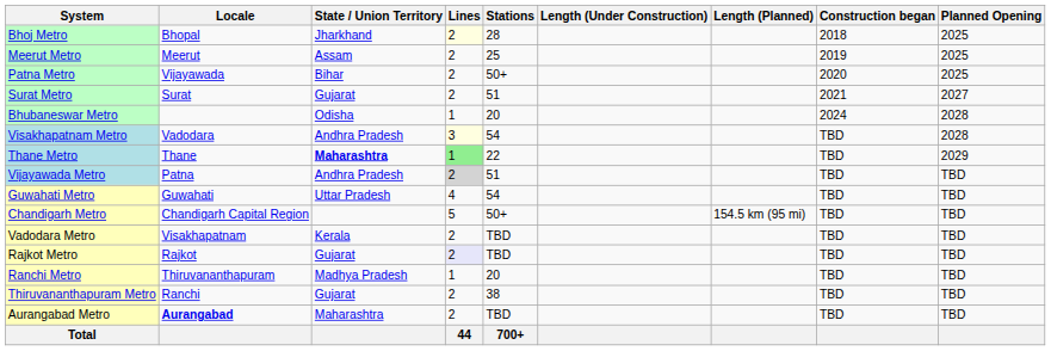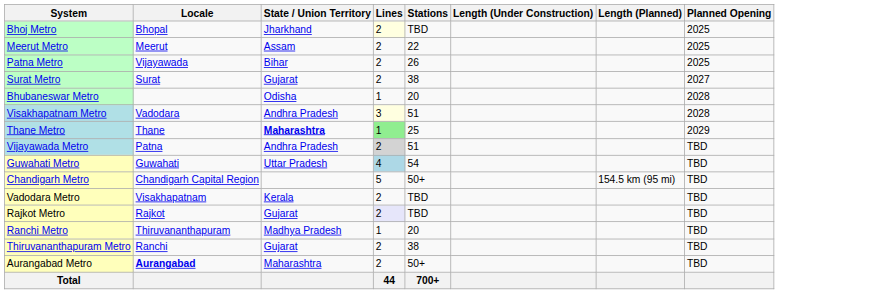 <table class="wikitable sortable collapsible static-row-numbers" style="font-size:small">
 <tr>
 <th>System</th>
 <th>Locale</th>
 <th>State / Union Territory</th>
 <th>Lines</th>
 <th>Stations</th>
 <th>Length (Under Construction)</th>
 <th>Length (Planned)</th>
-<th>Construction began</th>
 <th>Planned Opening</th>
 </tr>
 <tr>
 <td style="background:#BCFFC5;"><a href='#'>Bhoj Metro</a></td>
 <td><a href='#'>Bhopal</a></td>
 <td><a href='#'>Jharkhand</a></td>
 <td style="background: lightyellow;">2</td>
-<td>28</td>
+<td>TBD</td>
 <td> </td>
 <td></td>
-<td>2018</td>
 <td>2025</td>
 </tr>
 <tr>
 <td style="background:#BCFFC5;"><a href='#'>Meerut Metro</a></td>
 <td><a href='#'>Meerut</a></td>
 <td><a href='#'>Assam</a></td>
 <td>2</td>
-<td>25</td>
+<td>22</td>
 <td></td>
 <td></td>
-<td>2019</td>
 <td>2025</td>
 </tr>
 <tr>
 <td style="background:#BCFFC5;"><a href='#'>Patna Metro</a></td>
 <td><a href='#'>Vijayawada</a></td>
 <td><a href='#'>Bihar</a></td>
 <td>2</td>
-<td>50+</td>
+<td>26</td>
 <td></td>
 <td></td>
-<td>2020</td>
 <td>2025</td>
 </tr>
 <tr>
 <td style="background:#BCFFC5;"><a href='#'>Surat Metro</a></td>
 <td><a href='#'>Surat</a></td>
 <td><a href='#'>Gujarat</a></td>
 <td>2</td>
-<td>51</td>
+<td>38</td>
 <td></td>
 <td></td>
-<td>2021</td>
 <td>2027</td>
 </tr>
 <tr>
 <td style="background:#BCFFC5;"><a href='#'>Bhubaneswar Metro</a></td>
 <td></td>
 <td><a href='#'>Odisha</a></td>
 <td>1</td>
 <td>20</td>
 <td></td>
 <td></td>
-<td>2024</td>
 <td>2028</td>
 </tr>
 <tr>
 <td style="background:#B0E0E6;"><a href='#'>Visakhapatnam Metro</a></td>
 <td><a href='#'>Vadodara</a></td>
 <td><a href='#'>Andhra Pradesh</a></td>
 <td style="background: lightyellow;">3</td>
-<td>54</td>
+<td>51</td>
 <td></td>
 <td></td>
-<td>TBD</td>
 <td>2028</td>
 </tr>
 <tr>
 <td style="background:#B0E0E6"><a href='#'>Thane Metro</a></td>
 <td><a href='#'>Thane</a></td>
 <td><strong><a href='#'>Maharashtra</a></strong></td>
 <td style="background: lightgreen;">1</td>
-<td>22</td>
+<td>25</td>
 <td></td>
 <td></td>
-<td>TBD</td>
 <td>2029</td>
 </tr>
 <tr>
 <td style="background:#B0E0E6;"><a href='#'>Vijayawada Metro</a></td>
 <td><a href='#'>Patna</a></td>
 <td><a href='#'>Andhra Pradesh</a></td>
 <td style="background: lightgrey;">2</td>
 <td>51</td>
 <td></td>
 <td></td>
 <td>TBD</td>
-<td>TBD</td>
 </tr>
 <tr>
 <td style="background:#ffb;"><a href='#'>Guwahati Metro</a></td>
 <td><a href='#'>Guwahati</a></td>
 <td><a href='#'>Uttar Pradesh</a></td>
-<td>4</td>
+<td style="background: lightblue;">4</td>
 <td>54</td>
 <td></td>
 <td></td>
-<td>TBD</td>
 <td>TBD</td>
 </tr>
 <tr>
 <td style="background:#ffb "><a href='#'>Chandigarh Metro</a></td>
 <td><a href='#'>Chandigarh Capital Region</a></td>
 <td></td>
 <td>5</td>
 <td>50+</td>
 <td></td>
 <td>154.5 km (95 mi)</td>
 <td>TBD</td>
-<td>TBD</td>
 </tr>
 <tr>
 <td style="background:#ffb;">Vadodara Metro</td>
 <td><a href='#'>Visakhapatnam</a></td>
 <td><a href='#'>Kerala</a></td>
 <td>2</td>
 <td>TBD</td>
 <td></td>
 <td></td>
-<td>TBD</td>
 <td>TBD</td>
 </tr>
 <tr>
 <td style="background:#ffb;">Rajkot Metro</td>
 <td><a href='#'>Rajkot</a></td>
 <td><a href='#'>Gujarat</a></td>
 <td style="background: lavender;">2</td>
 <td>TBD</td>
 <td></td>
 <td></td>
 <td>TBD</td>
-<td>TBD</td>
 </tr>
 <tr>
 <td style="background:#FFFFBB;"><a href='#'>Ranchi Metro</a></td>
 <td><a href='#'>Thiruvananthapuram</a></td>
 <td><a href='#'>Madhya Pradesh</a></td>
 <td>1</td>
 <td>20</td>
 <td></td>
 <td></td>
-<td>TBD</td>
 <td>TBD</td>
 </tr>
 <tr>
 <td style="background:#FFFFBB;"><a href='#'>Thiruvananthapuram Metro</a></td>
 <td><a href='#'>Ranchi</a></td>
 <td><a href='#'>Gujarat</a></td>
 <td>2</td>
 <td>38</td>
 <td></td>
 <td></td>
 <td>TBD</td>
-<td>TBD</td>
 </tr>
 <tr>
 <td style="background:#ffb;">Aurangabad Metro</td>
 <td><strong><a href='#'>Aurangabad</a></strong></td>
 <td><a href='#'>Maharashtra</a></td>
 <td>2</td>
-<td>TBD</td>
+<td>50+</td>
 <td></td>
 <td></td>
-<td>TBD</td>
 <td>TBD</td>
 </tr>
 <tr>
 <th>Total</th>
 <th></th>
 <th></th>
 <th>44</th>
 <th>700+</th>
 <th></th>
 <th></th>
 <th></th>
-<th></th>
 </tr>
 </table>
